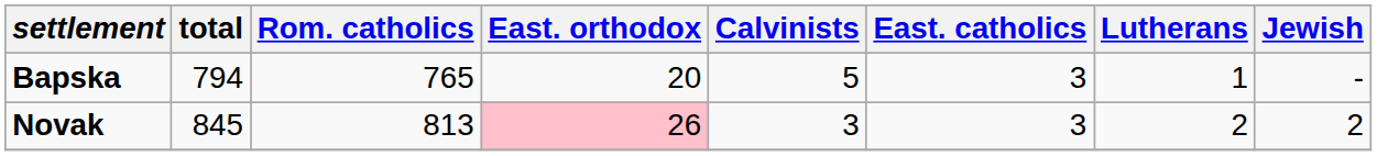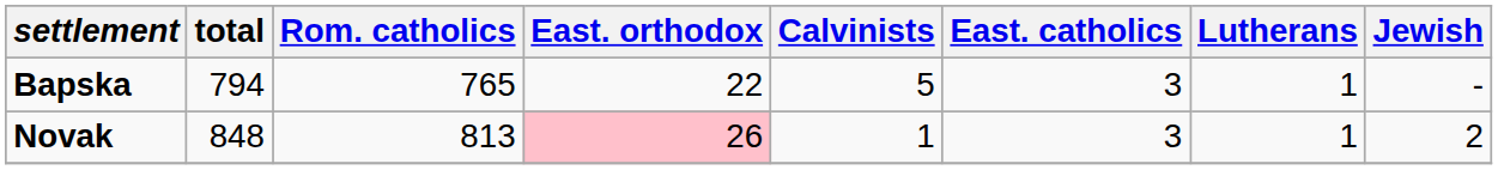 <table class="wikitable sortable">
 <tr>
 <th><em>settlement</em></th>
 <th>total</th>
 <th><a href='#'>Rom. catholics</a></th>
 <th><a href='#'>East. orthodox</a></th>
 <th><a href='#'>Calvinists</a></th>
 <th><a href='#'>East. catholics</a></th>
 <th><a href='#'>Lutherans</a></th>
 <th><a href='#'>Jewish</a></th>
 </tr>
 <tr>
 <td><strong>Bapska</strong></td>
 <td align="right">794</td>
 <td align="right">765</td>
-<td align="right">20</td>
+<td align="right">22</td>
 <td align="right">5</td>
 <td align="right">3</td>
 <td align="right">1</td>
 <td align="right">-</td>
 </tr>
 <tr>
 <td><strong>Novak</strong></td>
-<td align="right">845</td>
+<td align="right">848</td>
 <td align="right">813</td>
 <td align="right" style="background: pink;">26</td>
+<td align="right">1</td>
 <td align="right">3</td>
-<td align="right">3</td>
-<td align="right">2</td>
+<td align="right">1</td>
 <td align="right">2</td>
 </tr>
 <tr>
 </tr>
 </table>
